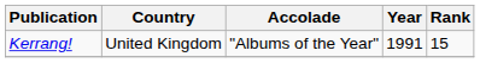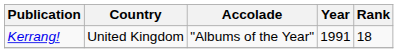 <table class="wikitable">
 <tr>
 <th>Publication</th>
 <th>Country</th>
 <th>Accolade</th>
 <th>Year</th>
 <th>Rank</th>
 </tr>
 <tr>
 <td><em><a href='#'>Kerrang!</a></em></td>
 <td>United Kingdom</td>
 <td>"Albums of the Year"</td>
 <td>1991</td>
-<td>15</td>
+<td>18</td>
 </tr>
 <tr>
 </tr>
 </table>
